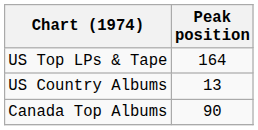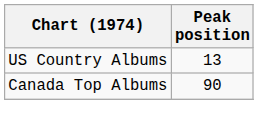 <table class= "wikitable sortable">
 <tr>
 <th>Chart (1974)</th>
 <th>Peak<br>position</th>
-</tr>
-<tr>
-<td>US Top LPs & Tape</td>
-<td align="center">164</td>
 </tr>
 <tr>
 <td>US Country Albums</td>
 <td align="center">13</td>
 </tr>
 <tr>
 <td>Canada Top Albums</td>
 <td align="center">90</td>
 </tr>
 <tr>
 </tr>
 </table>
